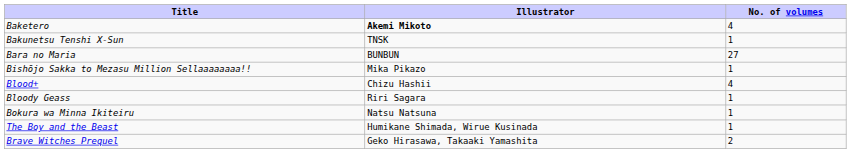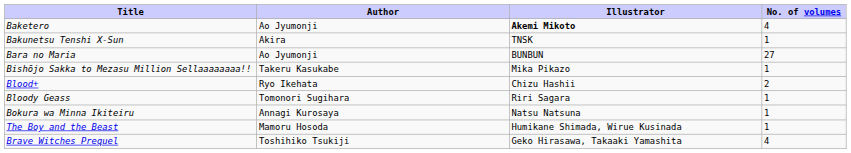 <table class="wikitable" style="width: 98%;">
 <tr>
 <th width=30% style="background:#ccf;">Title</th>
+<th width=30% style="background:#ccf;">Author</th>
 <th width=30% style="background:#ccf;">Illustrator</th>
 <th width=10% style="background:#ccf;">No. of <a href='#'>volumes</a></th>
 </tr>
 <tr>
 <td><em>Baketero</em></td>
+<td>Ao Jyumonji</td>
 <td><strong>Akemi Mikoto</strong></td>
 <td>4</td>
 </tr>
 <tr>
 <td><em>Bakunetsu Tenshi X-Sun</em></td>
+<td>Akira</td>
 <td>TNSK</td>
 <td>1</td>
 </tr>
 <tr>
 <td><em>Bara no Maria</em></td>
+<td>Ao Jyumonji</td>
 <td>BUNBUN</td>
 <td>27</td>
 </tr>
 <tr>
 <td><em>Bishōjo Sakka to Mezasu Million Sellaaaaaaaa!!</em></td>
+<td>Takeru Kasukabe</td>
 <td>Mika Pikazo</td>
 <td>1</td>
 </tr>
 <tr>
 <td><em><a href='#'>Blood+</a></em></td>
+<td>Ryo Ikehata</td>
 <td>Chizu Hashii</td>
-<td>4</td>
+<td>2</td>
 </tr>
 <tr>
 <td><em>Bloody Geass</em></td>
+<td>Tomonori Sugihara</td>
 <td>Riri Sagara</td>
 <td>1</td>
 </tr>
 <tr>
 <td><em>Bokura wa Minna Ikiteiru</em></td>
+<td>Annagi Kurosaya</td>
 <td>Natsu Natsuna</td>
 <td>1</td>
 </tr>
 <tr>
 <td><em><a href='#'>The Boy and the Beast</a></em></td>
+<td>Mamoru Hosoda</td>
 <td>Humikane Shimada, Wirue Kusinada</td>
 <td>1</td>
 </tr>
 <tr>
 <td><em><a href='#'>Brave Witches Prequel</a></em></td>
+<td>Toshihiko Tsukiji</td>
 <td>Geko Hirasawa, Takaaki Yamashita</td>
-<td>2</td>
+<td>4</td>
 </tr>
 </table>
